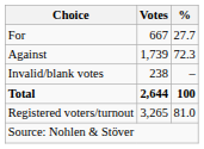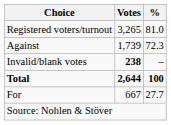 <table class=wikitable style=text-align:right>
 <tr>
 <th>Choice</th>
 <th>Votes</th>
 <th>%</th>
 </tr>
 <tr>
-<td align=left>For</td>
-<td>667</td>
-<td>27.7</td>
+<td align=left>Registered voters/turnout</td>
+<td>3,265</td>
+<td>81.0</td>
 </tr>
 <tr>
 <td align=left>Against</td>
 <td>1,739</td>
 <td>72.3</td>
 </tr>
 <tr>
 <td align=left>Invalid/blank votes</td>
-<td>238</td>
+<td><strong>238</strong></td>
 <td>–</td>
 </tr>
 <tr>
 <td align=left><strong>Total</strong></td>
 <td><strong>2,644</strong></td>
 <td><strong>100</strong></td>
 </tr>
 <tr>
-<td align=left>Registered voters/turnout</td>
-<td>3,265</td>
-<td>81.0</td>
+<td align=left>For</td>
+<td>667</td>
+<td>27.7</td>
 </tr>
 <tr>
 <td align=left colspan=3>Source: Nohlen & Stöver</td>
 </tr>
 </table>
